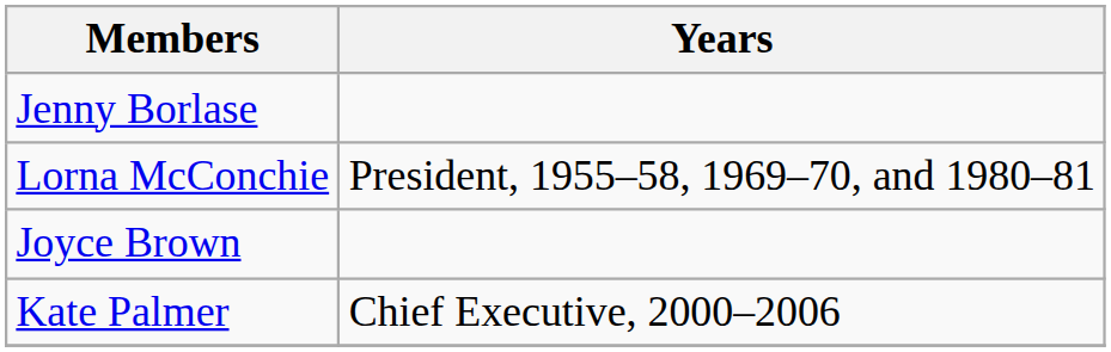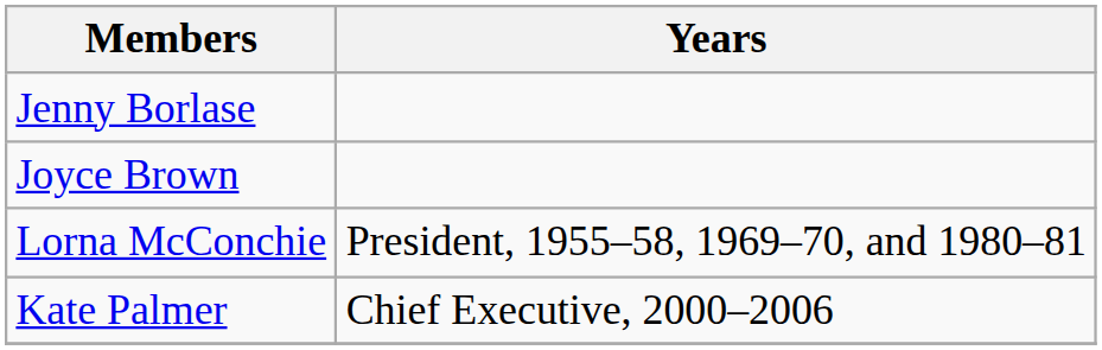 <table class="wikitable collapsible">
 <tr>
 <th>Members</th>
 <th>Years</th>
 </tr>
 <tr>
 <td><a href='#'>Jenny Borlase</a></td>
 <td></td>
 </tr>
 <tr>
+<td><a href='#'>Joyce Brown</a></td>
+<td></td>
+</tr>
+<tr>
 <td><a href='#'>Lorna McConchie</a></td>
 <td>President, 1955–58, 1969–70, and 1980–81</td>
-</tr>
-<tr>
-<td><a href='#'>Joyce Brown</a></td>
-<td></td>
 </tr>
 <tr>
 <td><a href='#'>Kate Palmer</a></td>
 <td>Chief Executive, 2000–2006</td>
 </tr>
 <tr>
 </tr>
 </table>
